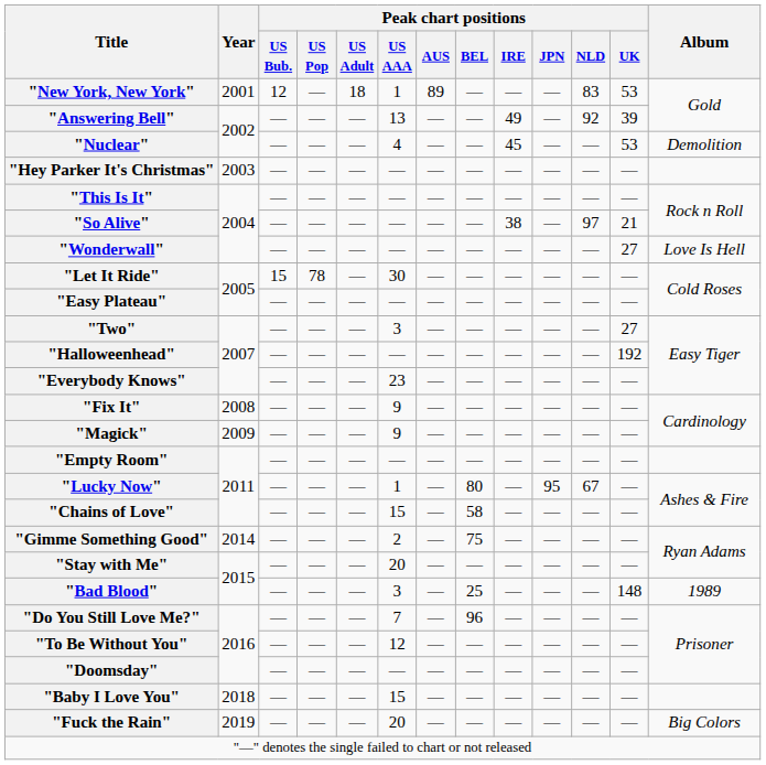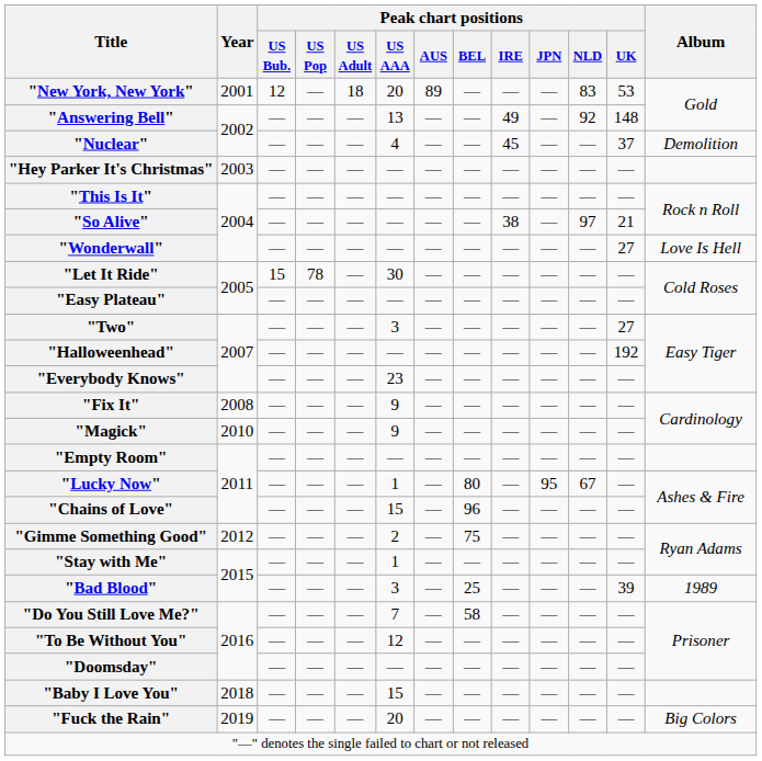 <table class="wikitable plainrowheaders" style="text-align:center;">
 <tr>
 <th rowspan="2">Title</th>
 <th rowspan="2">Year</th>
 <th colspan="10">Peak chart positions</th>
 <th rowspan="2" width="100">Album</th>
 </tr>
 <tr style="line-height:1.2">
 <th width="30"><small><a href='#'>US<br>Bub.</a><br></small></th>
 <th width="30"><small><a href='#'>US<br>Pop</a><br></small></th>
 <th width="30"><small><a href='#'>US Adult</a><br></small></th>
 <th width="30"><small><a href='#'>US AAA</a><br></small></th>
 <th width="30"><small><a href='#'>AUS</a><br></small></th>
 <th width="30"><small><a href='#'>BEL</a><br></small></th>
 <th width="30"><small><a href='#'>IRE</a><br></small></th>
 <th width="30"><small><a href='#'>JPN</a><br></small></th>
 <th width="30"><small><a href='#'>NLD</a><br></small></th>
 <th width="30"><small><a href='#'>UK</a><br></small></th>
 </tr>
 <tr>
 <th scope="row">"<a href='#'>New York, New York</a>"</th>
 <td>2001</td>
 <td>12</td>
 <td>—</td>
 <td>18</td>
-<td>1</td>
+<td>20</td>
 <td>89</td>
 <td>—</td>
 <td>—</td>
 <td>—</td>
 <td>83</td>
 <td>53</td>
 <td rowspan="2"><em>Gold</em></td>
 </tr>
 <tr>
 <th scope="row">"<a href='#'>Answering Bell</a>"</th>
 <td rowspan="2">2002</td>
 <td>—</td>
 <td>—</td>
 <td>—</td>
 <td>13</td>
 <td>—</td>
 <td>—</td>
 <td>49</td>
 <td>—</td>
 <td>92</td>
-<td>39</td>
+<td>148</td>
 </tr>
 <tr>
 <th scope="row">"<a href='#'>Nuclear</a>"</th>
 <td>—</td>
 <td>—</td>
 <td>—</td>
 <td>4</td>
 <td>—</td>
 <td>—</td>
 <td>45</td>
 <td>—</td>
 <td>—</td>
-<td>53</td>
+<td>37</td>
 <td><em>Demolition</em></td>
 </tr>
 <tr>
 <th scope="row">"Hey Parker It's Christmas"</th>
 <td>2003</td>
 <td>—</td>
 <td>—</td>
 <td>—</td>
 <td>—</td>
 <td>—</td>
 <td>—</td>
 <td>—</td>
 <td>—</td>
 <td>—</td>
 <td>—</td>
 <td></td>
 </tr>
 <tr>
 <th scope="row">"<a href='#'>This Is It</a>"</th>
 <td rowspan="3">2004</td>
 <td>—</td>
 <td>—</td>
 <td>—</td>
 <td>—</td>
 <td>—</td>
 <td>—</td>
 <td>—</td>
 <td>—</td>
 <td>—</td>
 <td>—</td>
 <td rowspan="2"><em>Rock n Roll</em></td>
 </tr>
 <tr>
 <th scope="row">"<a href='#'>So Alive</a>"</th>
 <td>—</td>
 <td>—</td>
 <td>—</td>
 <td>—</td>
 <td>—</td>
 <td>—</td>
 <td>38</td>
 <td>—</td>
 <td>97</td>
 <td>21</td>
 </tr>
 <tr>
 <th scope="row">"<a href='#'>Wonderwall</a>"</th>
 <td>—</td>
 <td>—</td>
 <td>—</td>
 <td>—</td>
 <td>—</td>
 <td>—</td>
 <td>—</td>
 <td>—</td>
 <td>—</td>
 <td>27</td>
 <td><em>Love Is Hell</em></td>
 </tr>
 <tr>
 <th scope="row">"Let It Ride"</th>
 <td rowspan="2">2005</td>
 <td>15</td>
 <td>78</td>
 <td>—</td>
 <td>30</td>
 <td>—</td>
 <td>—</td>
 <td>—</td>
 <td>—</td>
 <td>—</td>
 <td>—</td>
 <td rowspan="2"><em>Cold Roses</em></td>
 </tr>
 <tr>
 <th scope="row">"Easy Plateau"</th>
 <td>—</td>
 <td>—</td>
 <td>—</td>
 <td>—</td>
 <td>—</td>
 <td>—</td>
 <td>—</td>
 <td>—</td>
 <td>—</td>
 <td>—</td>
 </tr>
 <tr>
 <th scope="row">"Two"</th>
 <td rowspan="3">2007</td>
 <td>—</td>
 <td>—</td>
 <td>—</td>
 <td>3</td>
 <td>—</td>
 <td>—</td>
 <td>—</td>
 <td>—</td>
 <td>—</td>
 <td>27</td>
 <td rowspan="3"><em>Easy Tiger</em></td>
 </tr>
 <tr>
 <th scope="row">"Halloweenhead"</th>
 <td>—</td>
 <td>—</td>
 <td>—</td>
 <td>—</td>
 <td>—</td>
 <td>—</td>
 <td>—</td>
 <td>—</td>
 <td>—</td>
 <td>192</td>
 </tr>
 <tr>
 <th scope="row">"Everybody Knows"</th>
 <td>—</td>
 <td>—</td>
 <td>—</td>
 <td>23</td>
 <td>—</td>
 <td>—</td>
 <td>—</td>
 <td>—</td>
 <td>—</td>
 <td>—</td>
 </tr>
 <tr>
 <th scope="row">"Fix It"</th>
 <td>2008</td>
 <td>—</td>
 <td>—</td>
 <td>—</td>
 <td>9</td>
 <td>—</td>
 <td>—</td>
 <td>—</td>
 <td>—</td>
 <td>—</td>
 <td>—</td>
 <td rowspan="2"><em>Cardinology</em></td>
 </tr>
 <tr>
 <th scope="row">"Magick"</th>
-<td>2009</td>
+<td>2010</td>
 <td>—</td>
 <td>—</td>
 <td>—</td>
 <td>9</td>
 <td>—</td>
 <td>—</td>
 <td>—</td>
 <td>—</td>
 <td>—</td>
 <td>—</td>
 </tr>
 <tr>
 <th scope="row">"Empty Room"</th>
 <td rowspan="3">2011</td>
 <td>—</td>
 <td>—</td>
 <td>—</td>
 <td>—</td>
 <td>—</td>
 <td>—</td>
 <td>—</td>
 <td>—</td>
 <td>—</td>
 <td>—</td>
 <td></td>
 </tr>
 <tr>
 <th scope="row">"<a href='#'>Lucky Now</a>"</th>
 <td>—</td>
 <td>—</td>
 <td>—</td>
 <td>1</td>
 <td>—</td>
 <td>80</td>
 <td>—</td>
 <td>95</td>
 <td>67</td>
 <td>—</td>
 <td rowspan="2"><em>Ashes & Fire</em></td>
 </tr>
 <tr>
 <th scope="row">"Chains of Love"</th>
 <td>—</td>
 <td>—</td>
 <td>—</td>
 <td>15</td>
 <td>—</td>
-<td>58</td>
+<td>96</td>
 <td>—</td>
 <td>—</td>
 <td>—</td>
 <td>—</td>
 </tr>
 <tr>
 <th scope="row">"Gimme Something Good"</th>
-<td>2014</td>
+<td>2012</td>
 <td>—</td>
 <td>—</td>
 <td>—</td>
 <td>2</td>
 <td>—</td>
 <td>75</td>
 <td>—</td>
 <td>—</td>
 <td>—</td>
 <td>—</td>
 <td rowspan="2"><em>Ryan Adams</em></td>
 </tr>
 <tr>
 <th scope="row">"Stay with Me"</th>
 <td rowspan="2">2015</td>
 <td>—</td>
 <td>—</td>
 <td>—</td>
-<td>20</td>
+<td>1</td>
 <td>—</td>
 <td>—</td>
 <td>—</td>
 <td>—</td>
 <td>—</td>
 <td>—</td>
 </tr>
 <tr>
 <th scope="row">"<a href='#'>Bad Blood</a>"</th>
 <td>—</td>
 <td>—</td>
 <td>—</td>
 <td>3</td>
 <td>—</td>
 <td>25</td>
 <td>—</td>
 <td>—</td>
 <td>—</td>
-<td>148</td>
+<td>39</td>
 <td><em>1989</em></td>
 </tr>
 <tr>
 <th scope="row">"Do You Still Love Me?"</th>
 <td rowspan="3">2016</td>
 <td>—</td>
 <td>—</td>
 <td>—</td>
 <td>7</td>
 <td>—</td>
-<td>96</td>
+<td>58</td>
 <td>—</td>
 <td>—</td>
 <td>—</td>
 <td>—</td>
 <td rowspan="3"><em>Prisoner</em></td>
 </tr>
 <tr>
 <th scope="row">"To Be Without You"</th>
 <td>—</td>
 <td>—</td>
 <td>—</td>
 <td>12</td>
 <td>—</td>
 <td>—</td>
 <td>—</td>
 <td>—</td>
 <td>—</td>
 <td>—</td>
 </tr>
 <tr>
 <th scope="row">"Doomsday"</th>
 <td>—</td>
 <td>—</td>
 <td>—</td>
 <td>—</td>
 <td>—</td>
 <td>—</td>
 <td>—</td>
 <td>—</td>
 <td>—</td>
 <td>—</td>
 </tr>
 <tr>
 <th scope="row">"Baby I Love You"</th>
 <td>2018</td>
 <td>—</td>
 <td>—</td>
 <td>—</td>
 <td>15</td>
 <td>—</td>
 <td>—</td>
 <td>—</td>
 <td>—</td>
 <td>—</td>
 <td>—</td>
 <td></td>
 </tr>
 <tr>
 <th scope="row">"Fuck the Rain"</th>
 <td>2019</td>
 <td>—</td>
 <td>—</td>
 <td>—</td>
 <td>20</td>
 <td>—</td>
 <td>—</td>
 <td>—</td>
 <td>—</td>
 <td>—</td>
 <td>—</td>
 <td><em>Big Colors</em></td>
 </tr>
 <tr>
 <td colspan="16" style="font-size:85%">"—" denotes the single failed to chart or not released</td>
 </tr>
 </table>
